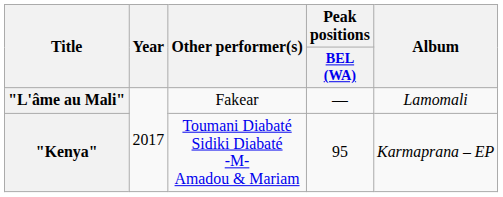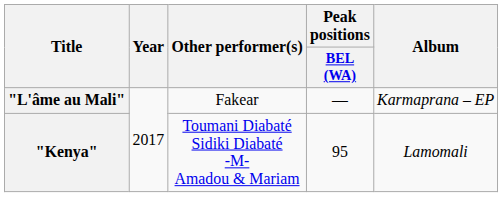 <table class="wikitable plainrowheaders" style="text-align:center;">
 <tr>
 <th scope="col" rowspan="2">Title</th>
 <th scope="col" rowspan="2">Year</th>
 <th scope="col" rowspan="2">Other performer(s)</th>
 <th scope="col" colspan="1">Peak positions</th>
 <th scope="col" rowspan="2">Album</th>
 </tr>
 <tr>
 <th scope="col" style="width:3em;font-size:90%;"><a href='#'>BEL<br>(WA)</a><br></th>
 </tr>
 <tr>
 <th scope="row">"L'âme au Mali"</th>
 <td rowspan=2>2017</td>
 <td>Fakear</td>
 <td>—</td>
-<td><em>Lamomali</em></td>
+<td><em>Karmaprana – EP</em></td>
 </tr>
 <tr>
 <th scope="row">"Kenya"</th>
 <td><a href='#'>Toumani Diabaté</a> <br> <a href='#'>Sidiki Diabaté</a> <br> <a href='#'>-M-</a> <br> <a href='#'>Amadou & Mariam</a></td>
 <td>95</td>
-<td><em>Karmaprana – EP</em></td>
+<td><em>Lamomali</em></td>
 </tr>
 </table>
